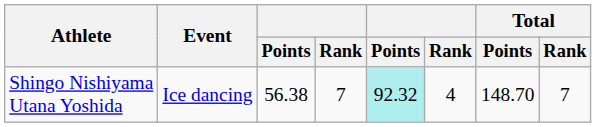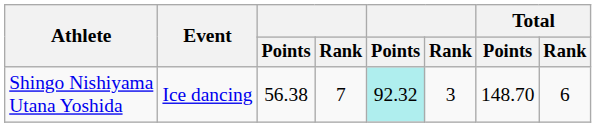 <table class="wikitable" style="font-size:90%">
 <tr>
 <th rowspan="2">Athlete</th>
 <th rowspan="2">Event</th>
 <th colspan="2"></th>
 <th colspan="2"></th>
 <th colspan="2">Total</th>
 </tr>
 <tr style="font-size:95%">
 <th>Points</th>
 <th>Rank</th>
 <th>Points</th>
 <th>Rank</th>
 <th>Points</th>
 <th>Rank</th>
 </tr>
 <tr align=center>
 <td align=left><a href='#'>Shingo Nishiyama</a><br><a href='#'>Utana Yoshida</a></td>
 <td align=left><a href='#'>Ice dancing</a></td>
 <td>56.38</td>
 <td>7</td>
 <td style="background: paleturquoise;">92.32</td>
-<td>4</td>
+<td>3</td>
 <td>148.70</td>
-<td>7</td>
+<td>6</td>
 </tr>
 </table>
